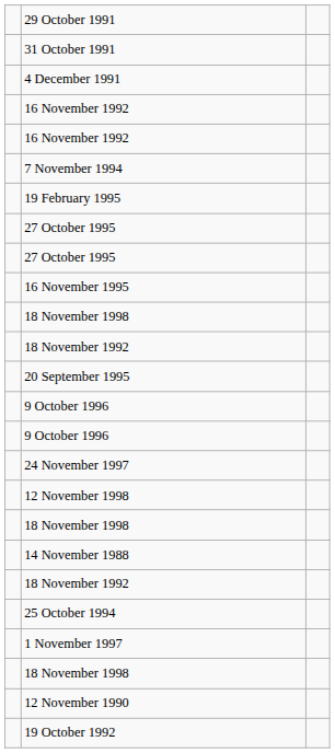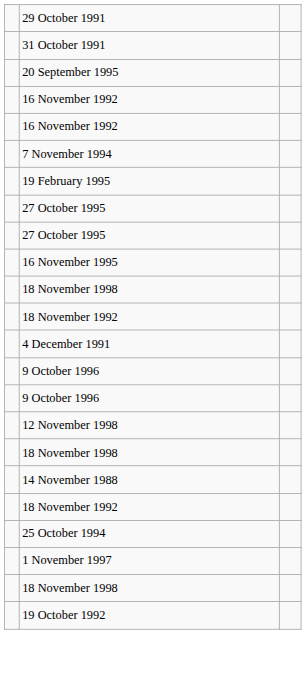 <table class="wikitable" style="font-size: 89%; float: left; width: 24em; margin-right: 1em; line-height: 1.65em">
 <tr>
 <td></td>
 <td>29 October 1991</td>
 <td><small></small> </td>
 </tr>
 <tr>
 <td></td>
 <td>31 October 1991</td>
 <td><small></small> </td>
 </tr>
 <tr>
 <td></td>
-<td>4 December 1991</td>
+<td>20 September 1995</td>
 <td><small></small> </td>
 </tr>
 <tr>
 <td></td>
 <td>16 November 1992</td>
 <td><small></small> </td>
 </tr>
 <tr>
 <td></td>
 <td>16 November 1992</td>
 <td><small></small> </td>
 </tr>
 <tr>
 <td></td>
 <td>7 November 1994</td>
 <td><small></small> </td>
 </tr>
 <tr>
 <td></td>
 <td>19 February 1995</td>
 <td><small></small> </td>
 </tr>
 <tr>
 <td></td>
 <td>27 October 1995</td>
 <td><small></small> </td>
 </tr>
 <tr>
 <td></td>
 <td>27 October 1995</td>
 <td><small></small> </td>
 </tr>
 <tr>
 <td></td>
 <td>16 November 1995</td>
 <td><small></small> </td>
 </tr>
 <tr>
 <td></td>
 <td>18 November 1998</td>
 <td><small></small> </td>
 </tr>
 <tr>
 <td></td>
 <td>18 November 1992</td>
 <td><small></small> </td>
 </tr>
 <tr>
 <td></td>
-<td>20 September 1995</td>
+<td>4 December 1991</td>
 <td><small></small> </td>
 </tr>
 <tr>
 <td></td>
 <td>9 October 1996</td>
 <td><small></small> </td>
 </tr>
 <tr>
 <td></td>
 <td>9 October 1996</td>
-<td><small></small> </td>
-</tr>
-<tr>
-<td></td>
-<td>24 November 1997</td>
 <td><small></small> </td>
 </tr>
 <tr>
 <td></td>
 <td>12 November 1998</td>
 <td><small></small> </td>
 </tr>
 <tr>
 <td></td>
 <td>18 November 1998</td>
 <td><small></small> </td>
 </tr>
 <tr>
 <td></td>
 <td>14 November 1988</td>
 <td><small></small> </td>
 </tr>
 <tr>
 <td></td>
 <td>18 November 1992</td>
 <td><small></small> </td>
 </tr>
 <tr>
 <td></td>
 <td>25 October 1994</td>
 <td><small></small> </td>
 </tr>
 <tr>
 <td></td>
 <td>1 November 1997</td>
 <td><small></small> </td>
 </tr>
 <tr>
 <td></td>
 <td>18 November 1998</td>
 <td><small></small> </td>
 </tr>
 <tr>
 <td></td>
-<td>12 November 1990</td>
-<td><small></small> </td>
-</tr>
-<tr>
-<td></td>
 <td>19 October 1992</td>
 <td><small></small> </td>
 </tr>
 </table>
